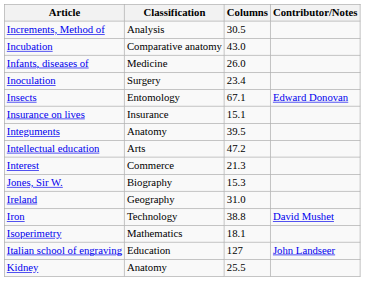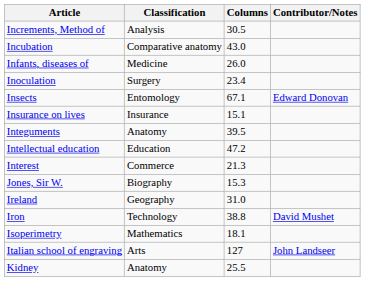 <table class="wikitable">
 <tr>
 <th>Article</th>
 <th>Classification</th>
 <th>Columns</th>
 <th>Contributor/Notes</th>
 </tr>
 <tr>
 <td><a href='#'>Increments, Method of</a></td>
 <td>Analysis</td>
 <td>30.5</td>
 <td></td>
 </tr>
 <tr>
 <td><a href='#'>Incubation</a></td>
 <td>Comparative anatomy</td>
 <td>43.0</td>
 <td></td>
 </tr>
 <tr>
 <td><a href='#'>Infants, diseases of</a></td>
 <td>Medicine</td>
 <td>26.0</td>
 <td></td>
 </tr>
 <tr>
 <td><a href='#'>Inoculation</a></td>
 <td>Surgery</td>
 <td>23.4</td>
 <td></td>
 </tr>
 <tr>
 <td><a href='#'>Insects</a></td>
 <td>Entomology</td>
 <td>67.1</td>
 <td><a href='#'>Edward Donovan</a></td>
 </tr>
 <tr>
 <td><a href='#'>Insurance on lives</a></td>
 <td>Insurance</td>
 <td>15.1</td>
 <td></td>
 </tr>
 <tr>
 <td><a href='#'>Integuments</a></td>
 <td>Anatomy</td>
 <td>39.5</td>
 <td></td>
 </tr>
 <tr>
 <td><a href='#'>Intellectual education</a></td>
-<td>Arts</td>
+<td>Education</td>
 <td>47.2</td>
 <td></td>
 </tr>
 <tr>
 <td><a href='#'>Interest</a></td>
 <td>Commerce</td>
 <td>21.3</td>
 <td></td>
 </tr>
 <tr>
 <td><a href='#'>Jones, Sir W.</a></td>
 <td>Biography</td>
 <td>15.3</td>
 <td></td>
 </tr>
 <tr>
 <td><a href='#'>Ireland</a></td>
 <td>Geography</td>
 <td>31.0</td>
 <td></td>
 </tr>
 <tr>
 <td><a href='#'>Iron</a></td>
 <td>Technology</td>
 <td>38.8</td>
 <td><a href='#'>David Mushet</a></td>
 </tr>
 <tr>
 <td><a href='#'>Isoperimetry</a></td>
 <td>Mathematics</td>
 <td>18.1</td>
 <td></td>
 </tr>
 <tr>
 <td><a href='#'>Italian school of engraving</a></td>
-<td>Education</td>
+<td>Arts</td>
 <td>127</td>
 <td><a href='#'>John Landseer</a></td>
 </tr>
 <tr>
 <td><a href='#'>Kidney</a></td>
 <td>Anatomy</td>
 <td>25.5</td>
 <td></td>
 </tr>
 </table>
